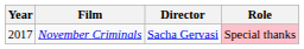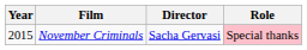 <table class="wikitable">
 <tr>
 <th>Year</th>
 <th>Film</th>
 <th>Director</th>
 <th>Role</th>
 </tr>
 <tr>
-<td>2017</td>
+<td>2015</td>
 <td><em><a href='#'>November Criminals</a></em></td>
 <td><a href='#'>Sacha Gervasi</a></td>
 <td style="background: pink;">Special thanks</td>
 </tr>
 </table>
